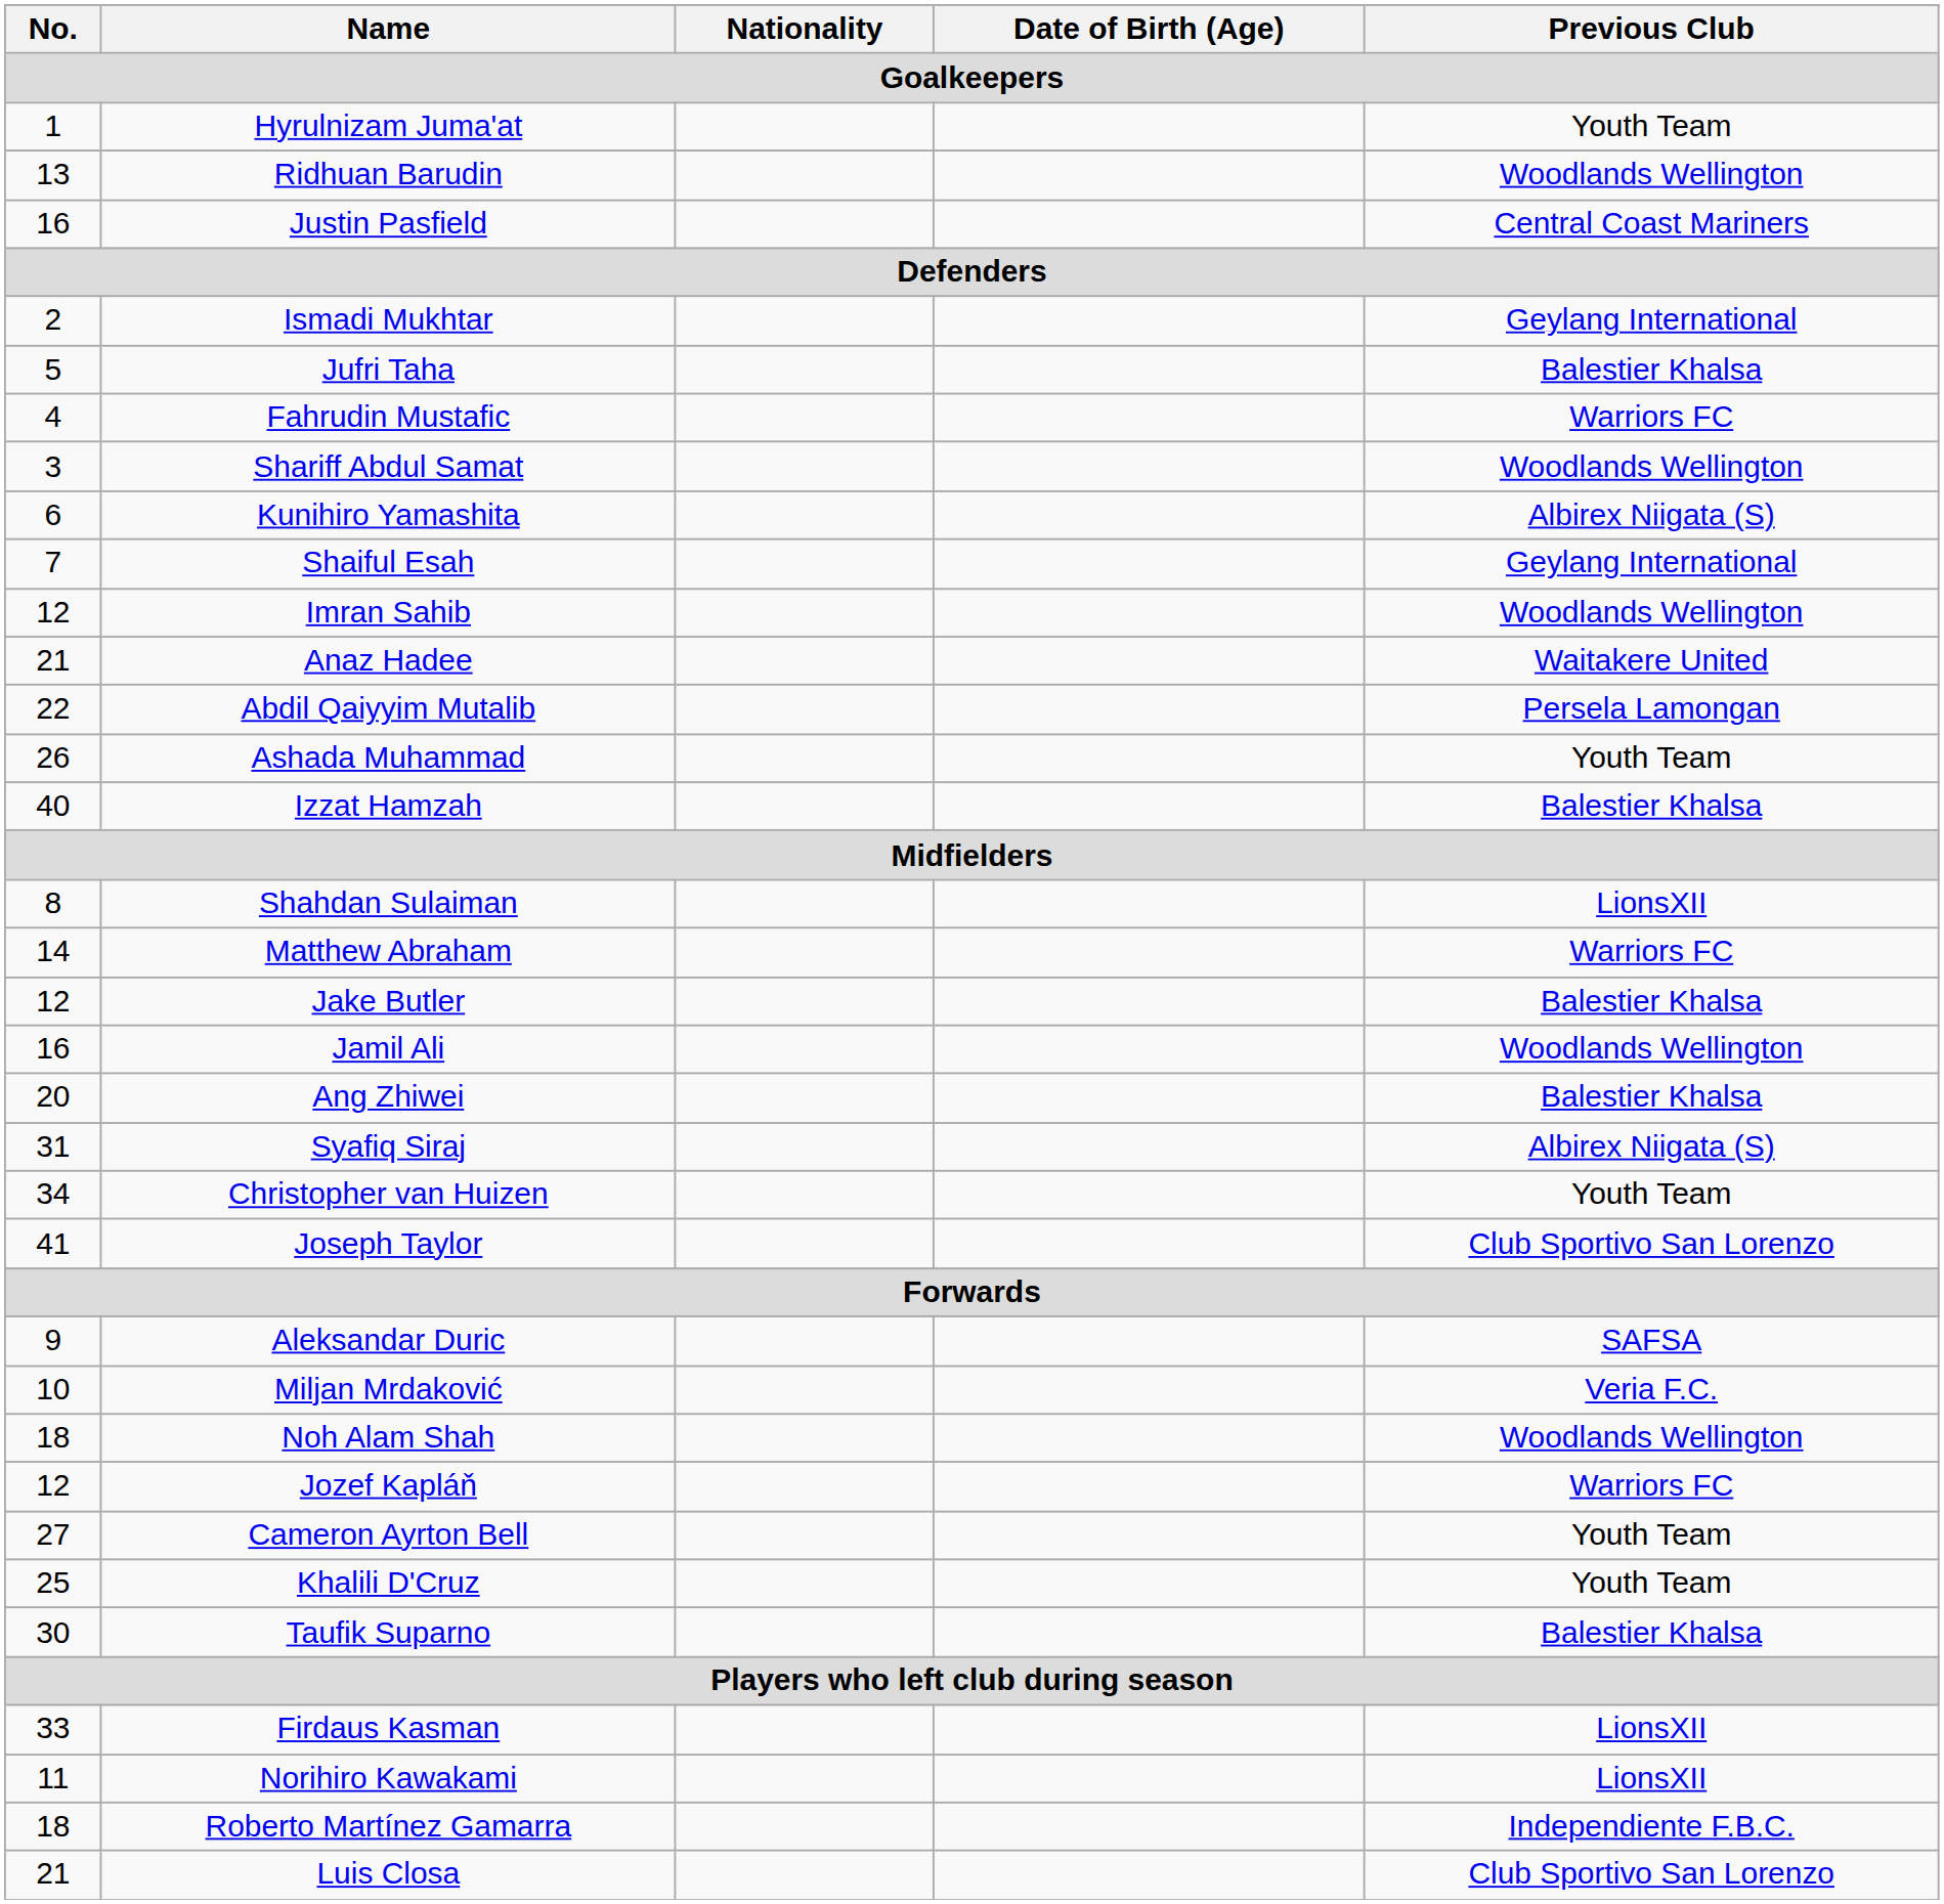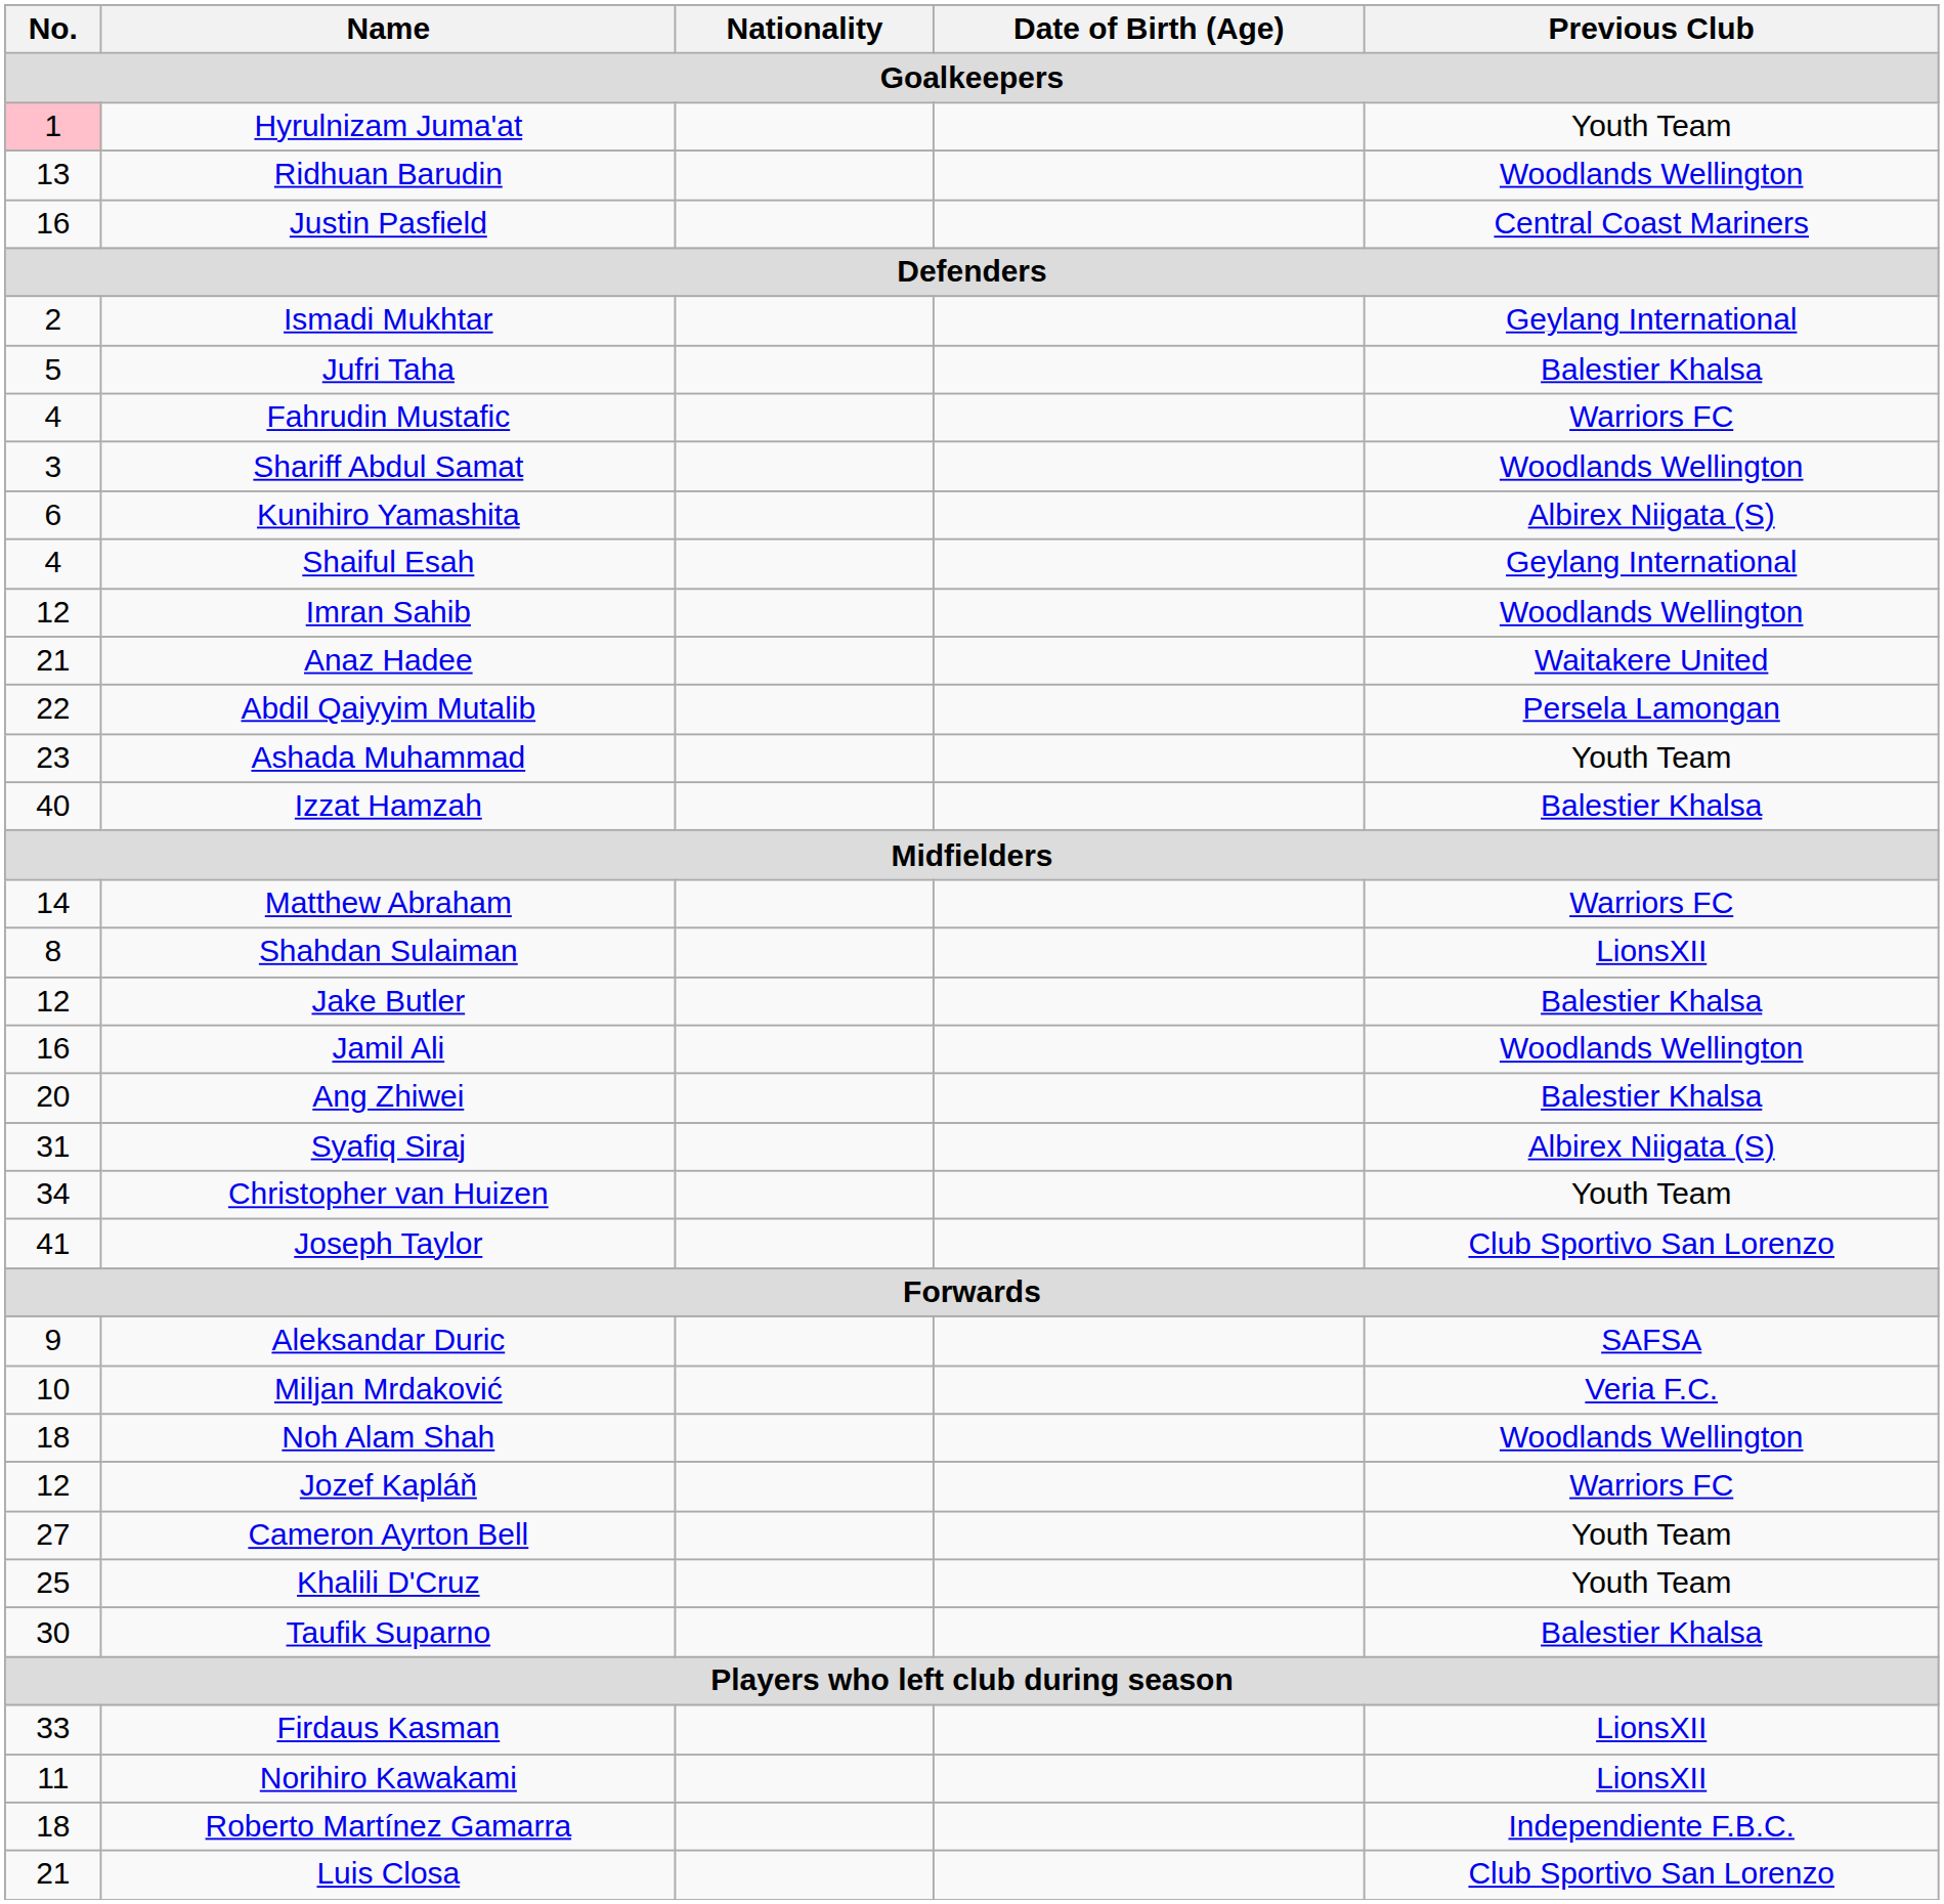 <table class="wikitable" style="text-align:center; font-size:100%; width:80%;">
 <tr>
 <th style="background:#yellow; color:black; text-align:center;">No.</th>
 <th style="background:#yellow; color:black; text-align:center;">Name</th>
 <th style="background:#yellow; color:black; text-align:center;">Nationality</th>
 <th style="background:#yellow; color:black; text-align:center;">Date of Birth (Age)</th>
 <th style="background:#yellow; color:black; text-align:center;">Previous Club</th>
 </tr>
 <tr>
 <th colspan="5" style="background:#dcdcdc; text-align:center;">Goalkeepers</th>
 </tr>
 <tr>
-<td>1</td>
+<td style="background: pink;">1</td>
 <td><a href='#'>Hyrulnizam Juma'at</a></td>
 <td></td>
 <td></td>
 <td>Youth Team</td>
 </tr>
 <tr>
 <td>13</td>
 <td><a href='#'>Ridhuan Barudin</a></td>
 <td></td>
 <td></td>
 <td> <a href='#'>Woodlands Wellington</a></td>
 </tr>
 <tr>
 <td>16</td>
 <td><a href='#'>Justin Pasfield</a></td>
 <td></td>
 <td></td>
 <td> <a href='#'>Central Coast Mariners</a></td>
 </tr>
 <tr>
 <th colspan="5" style="background:#dcdcdc; text-align:center;">Defenders</th>
 </tr>
 <tr>
 <td>2</td>
 <td><a href='#'>Ismadi Mukhtar</a></td>
 <td></td>
 <td></td>
 <td> <a href='#'>Geylang International</a></td>
 </tr>
 <tr>
 <td>5</td>
 <td><a href='#'>Jufri Taha</a></td>
 <td></td>
 <td></td>
 <td> <a href='#'>Balestier Khalsa</a></td>
 </tr>
 <tr>
 <td>4</td>
 <td><a href='#'>Fahrudin Mustafic</a></td>
 <td></td>
 <td></td>
 <td> <a href='#'>Warriors FC</a></td>
 </tr>
 <tr>
 <td>3</td>
 <td><a href='#'>Shariff Abdul Samat</a></td>
 <td></td>
 <td></td>
 <td> <a href='#'>Woodlands Wellington</a></td>
 </tr>
 <tr>
 <td>6</td>
 <td><a href='#'>Kunihiro Yamashita</a></td>
 <td></td>
 <td></td>
 <td> <a href='#'>Albirex Niigata (S)</a></td>
 </tr>
 <tr>
-<td>7</td>
+<td>4</td>
 <td><a href='#'>Shaiful Esah</a></td>
 <td></td>
 <td></td>
 <td> <a href='#'>Geylang International</a></td>
 </tr>
 <tr>
 <td>12</td>
 <td><a href='#'>Imran Sahib</a></td>
 <td></td>
 <td></td>
 <td> <a href='#'>Woodlands Wellington</a></td>
 </tr>
 <tr>
 <td>21</td>
 <td><a href='#'>Anaz Hadee</a></td>
 <td></td>
 <td></td>
 <td> <a href='#'>Waitakere United</a></td>
 </tr>
 <tr>
 <td>22</td>
 <td><a href='#'>Abdil Qaiyyim Mutalib</a></td>
 <td></td>
 <td></td>
 <td> <a href='#'>Persela Lamongan</a></td>
 </tr>
 <tr>
-<td>26</td>
+<td>23</td>
 <td><a href='#'>Ashada Muhammad</a></td>
 <td></td>
 <td></td>
 <td>Youth Team</td>
 </tr>
 <tr>
 <td>40</td>
 <td><a href='#'>Izzat Hamzah</a></td>
 <td></td>
 <td></td>
 <td> <a href='#'>Balestier Khalsa</a></td>
 </tr>
 <tr>
 <th colspan="5" style="background:#dcdcdc; text-align:center;">Midfielders</th>
 </tr>
 <tr>
+<td>14</td>
+<td><a href='#'>Matthew Abraham</a></td>
+<td></td>
+<td></td>
+<td> <a href='#'>Warriors FC</a></td>
+</tr>
+<tr>
 <td>8</td>
 <td><a href='#'>Shahdan Sulaiman</a></td>
 <td></td>
 <td></td>
 <td> <a href='#'>LionsXII</a></td>
-</tr>
-<tr>
-<td>14</td>
-<td><a href='#'>Matthew Abraham</a></td>
-<td></td>
-<td></td>
-<td> <a href='#'>Warriors FC</a></td>
 </tr>
 <tr>
 <td>12</td>
 <td><a href='#'>Jake Butler</a></td>
 <td></td>
 <td></td>
 <td> <a href='#'>Balestier Khalsa</a></td>
 </tr>
 <tr>
 <td>16</td>
 <td><a href='#'>Jamil Ali</a></td>
 <td></td>
 <td></td>
 <td> <a href='#'>Woodlands Wellington</a></td>
 </tr>
 <tr>
 <td>20</td>
 <td><a href='#'>Ang Zhiwei</a></td>
 <td></td>
 <td></td>
 <td> <a href='#'>Balestier Khalsa</a></td>
 </tr>
 <tr>
 <td>31</td>
 <td><a href='#'>Syafiq Siraj</a></td>
 <td></td>
 <td></td>
 <td> <a href='#'>Albirex Niigata (S)</a></td>
 </tr>
 <tr>
 <td>34</td>
 <td><a href='#'>Christopher van Huizen</a></td>
 <td></td>
 <td></td>
 <td>Youth Team</td>
 </tr>
 <tr>
 <td>41</td>
 <td><a href='#'>Joseph Taylor</a></td>
 <td></td>
 <td></td>
 <td> <a href='#'>Club Sportivo San Lorenzo</a></td>
 </tr>
 <tr>
 <th colspan="5" style="background:#dcdcdc; text-align:center;">Forwards</th>
 </tr>
 <tr>
 <td>9</td>
 <td><a href='#'>Aleksandar Duric</a></td>
 <td></td>
 <td></td>
 <td> <a href='#'>SAFSA</a></td>
 </tr>
 <tr>
 <td>10</td>
 <td><a href='#'>Miljan Mrdaković</a></td>
 <td></td>
 <td></td>
 <td> <a href='#'>Veria F.C.</a></td>
 </tr>
 <tr>
 <td>18</td>
 <td><a href='#'>Noh Alam Shah</a></td>
 <td></td>
 <td></td>
 <td> <a href='#'>Woodlands Wellington</a></td>
 </tr>
 <tr>
 <td>12</td>
 <td><a href='#'>Jozef Kapláň</a></td>
 <td></td>
 <td></td>
 <td> <a href='#'>Warriors FC</a></td>
 </tr>
 <tr>
 <td>27</td>
 <td><a href='#'>Cameron Ayrton Bell</a></td>
 <td></td>
 <td></td>
 <td>Youth Team</td>
 </tr>
 <tr>
 <td>25</td>
 <td><a href='#'>Khalili D'Cruz</a></td>
 <td></td>
 <td></td>
 <td>Youth Team</td>
 </tr>
 <tr>
 <td>30</td>
 <td><a href='#'>Taufik Suparno</a></td>
 <td> </td>
 <td></td>
 <td> <a href='#'>Balestier Khalsa</a></td>
 </tr>
 <tr>
 <th colspan="5" style="background:#dcdcdc; text-align:center;">Players who left club during season</th>
 </tr>
 <tr>
 <td>33</td>
 <td><a href='#'>Firdaus Kasman</a></td>
 <td></td>
 <td></td>
 <td> <a href='#'>LionsXII</a></td>
 </tr>
 <tr>
 <td>11</td>
 <td><a href='#'>Norihiro Kawakami</a></td>
 <td></td>
 <td></td>
 <td> <a href='#'>LionsXII</a></td>
 </tr>
 <tr>
 <td>18</td>
 <td><a href='#'>Roberto Martínez Gamarra</a></td>
 <td></td>
 <td></td>
 <td> <a href='#'>Independiente F.B.C.</a></td>
 </tr>
 <tr>
 <td>21</td>
 <td><a href='#'>Luis Closa</a></td>
 <td></td>
 <td></td>
 <td> <a href='#'>Club Sportivo San Lorenzo</a></td>
 </tr>
 <tr>
 </tr>
 </table>
